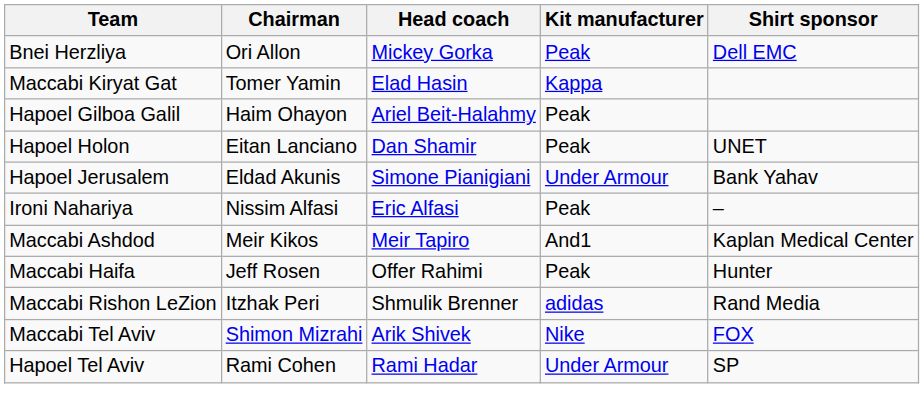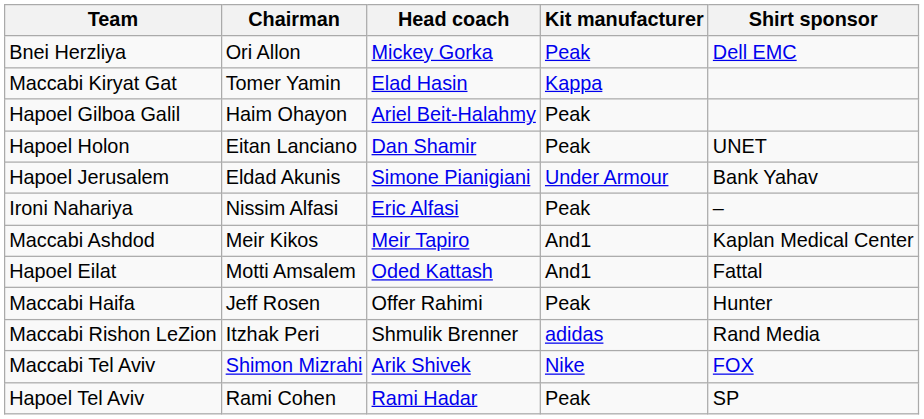 <table class="wikitable sortable" style="text-align: left;">
 <tr>
 <th>Team</th>
 <th>Chairman</th>
 <th>Head coach</th>
 <th>Kit manufacturer</th>
 <th>Shirt sponsor</th>
 </tr>
 <tr>
 <td>Bnei Herzliya</td>
 <td> Ori Allon</td>
 <td> <a href='#'>Mickey Gorka</a></td>
 <td><a href='#'>Peak</a></td>
 <td><a href='#'>Dell EMC</a></td>
 </tr>
 <tr>
 <td>Maccabi Kiryat Gat</td>
 <td> Tomer Yamin</td>
 <td> <a href='#'>Elad Hasin</a></td>
 <td><a href='#'>Kappa</a></td>
 <td></td>
 </tr>
 <tr>
 <td>Hapoel Gilboa Galil</td>
 <td> Haim Ohayon</td>
 <td> <a href='#'>Ariel Beit-Halahmy</a></td>
 <td>Peak</td>
 <td></td>
 </tr>
 <tr>
 <td>Hapoel Holon</td>
 <td> Eitan Lanciano</td>
 <td> <a href='#'>Dan Shamir</a></td>
 <td>Peak</td>
 <td>UNET</td>
 </tr>
 <tr>
 <td>Hapoel Jerusalem</td>
 <td> Eldad Akunis</td>
 <td> <a href='#'>Simone Pianigiani</a></td>
 <td><a href='#'>Under Armour</a></td>
 <td>Bank Yahav</td>
 </tr>
 <tr>
 <td>Ironi Nahariya</td>
 <td> Nissim Alfasi</td>
 <td> <a href='#'>Eric Alfasi</a></td>
 <td>Peak</td>
 <td>–</td>
 </tr>
 <tr>
 <td>Maccabi Ashdod</td>
 <td> Meir Kikos</td>
 <td> <a href='#'>Meir Tapiro</a></td>
 <td>And1</td>
 <td>Kaplan Medical Center</td>
 </tr>
 <tr>
+<td>Hapoel Eilat</td>
+<td> Motti Amsalem</td>
+<td> <a href='#'>Oded Kattash</a></td>
+<td>And1</td>
+<td>Fattal</td>
+</tr>
+<tr>
 <td>Maccabi Haifa</td>
 <td> Jeff Rosen</td>
 <td> Offer Rahimi</td>
 <td>Peak</td>
 <td>Hunter</td>
 </tr>
 <tr>
 <td>Maccabi Rishon LeZion</td>
 <td> Itzhak Peri</td>
 <td> Shmulik Brenner</td>
 <td><a href='#'>adidas</a></td>
 <td>Rand Media</td>
 </tr>
 <tr>
 <td>Maccabi Tel Aviv</td>
 <td> <a href='#'>Shimon Mizrahi</a></td>
 <td> <a href='#'>Arik Shivek</a></td>
 <td><a href='#'>Nike</a></td>
 <td><a href='#'>FOX</a></td>
 </tr>
 <tr>
 <td>Hapoel Tel Aviv</td>
 <td> Rami Cohen</td>
 <td> <a href='#'>Rami Hadar</a></td>
-<td><a href='#'>Under Armour</a></td>
+<td>Peak</td>
 <td>SP</td>
 </tr>
 </table>
